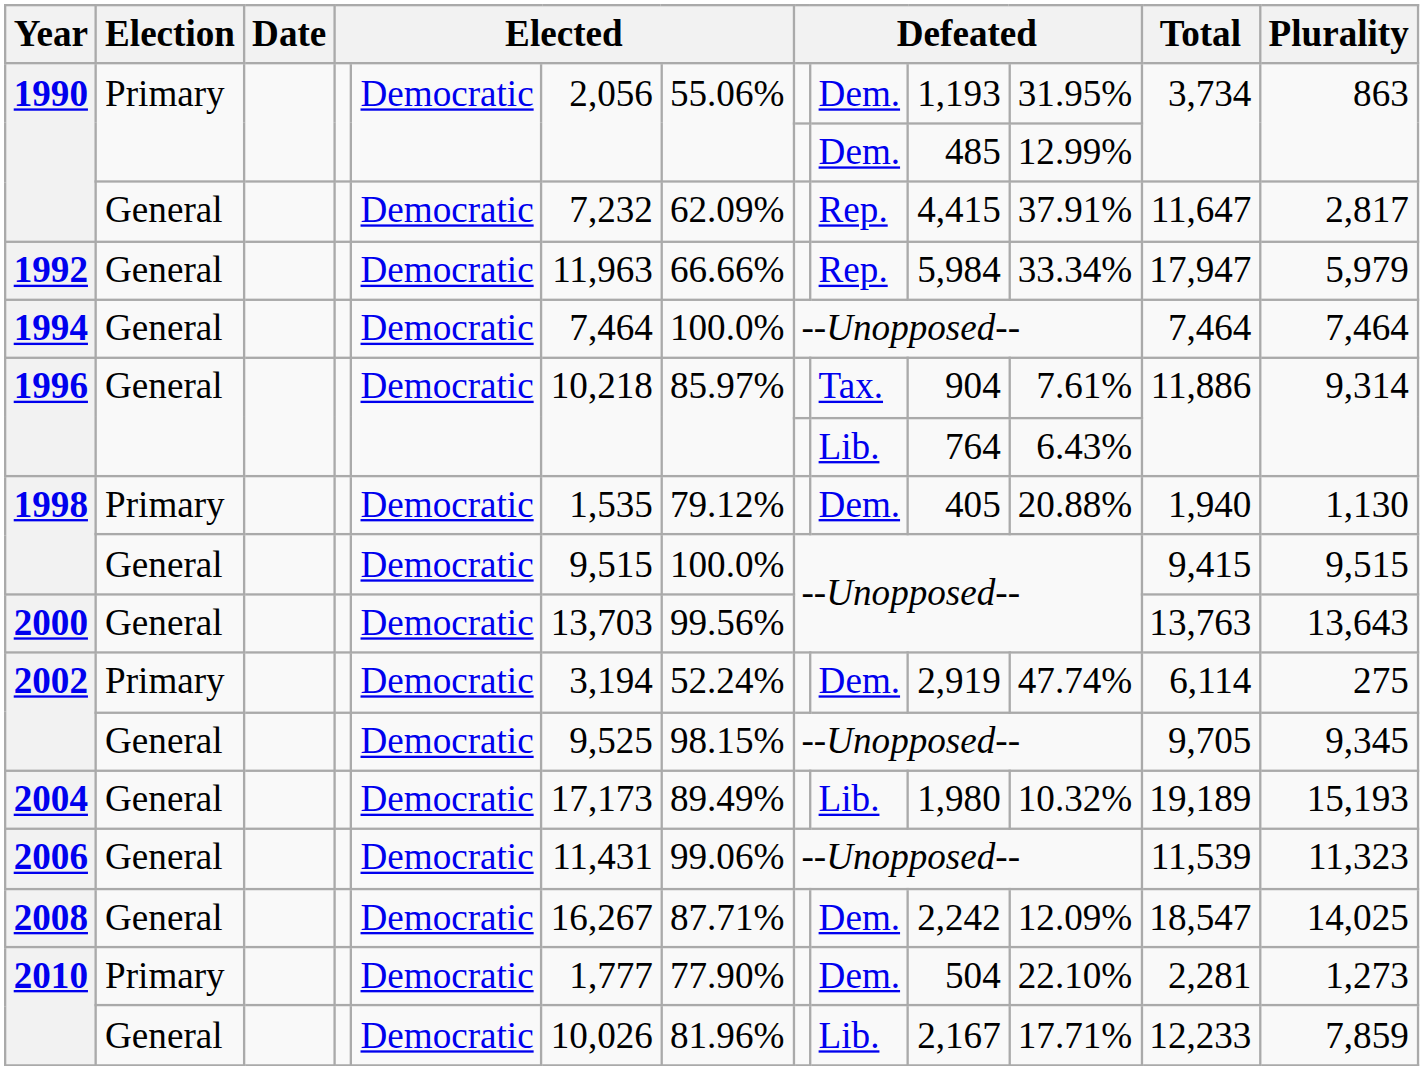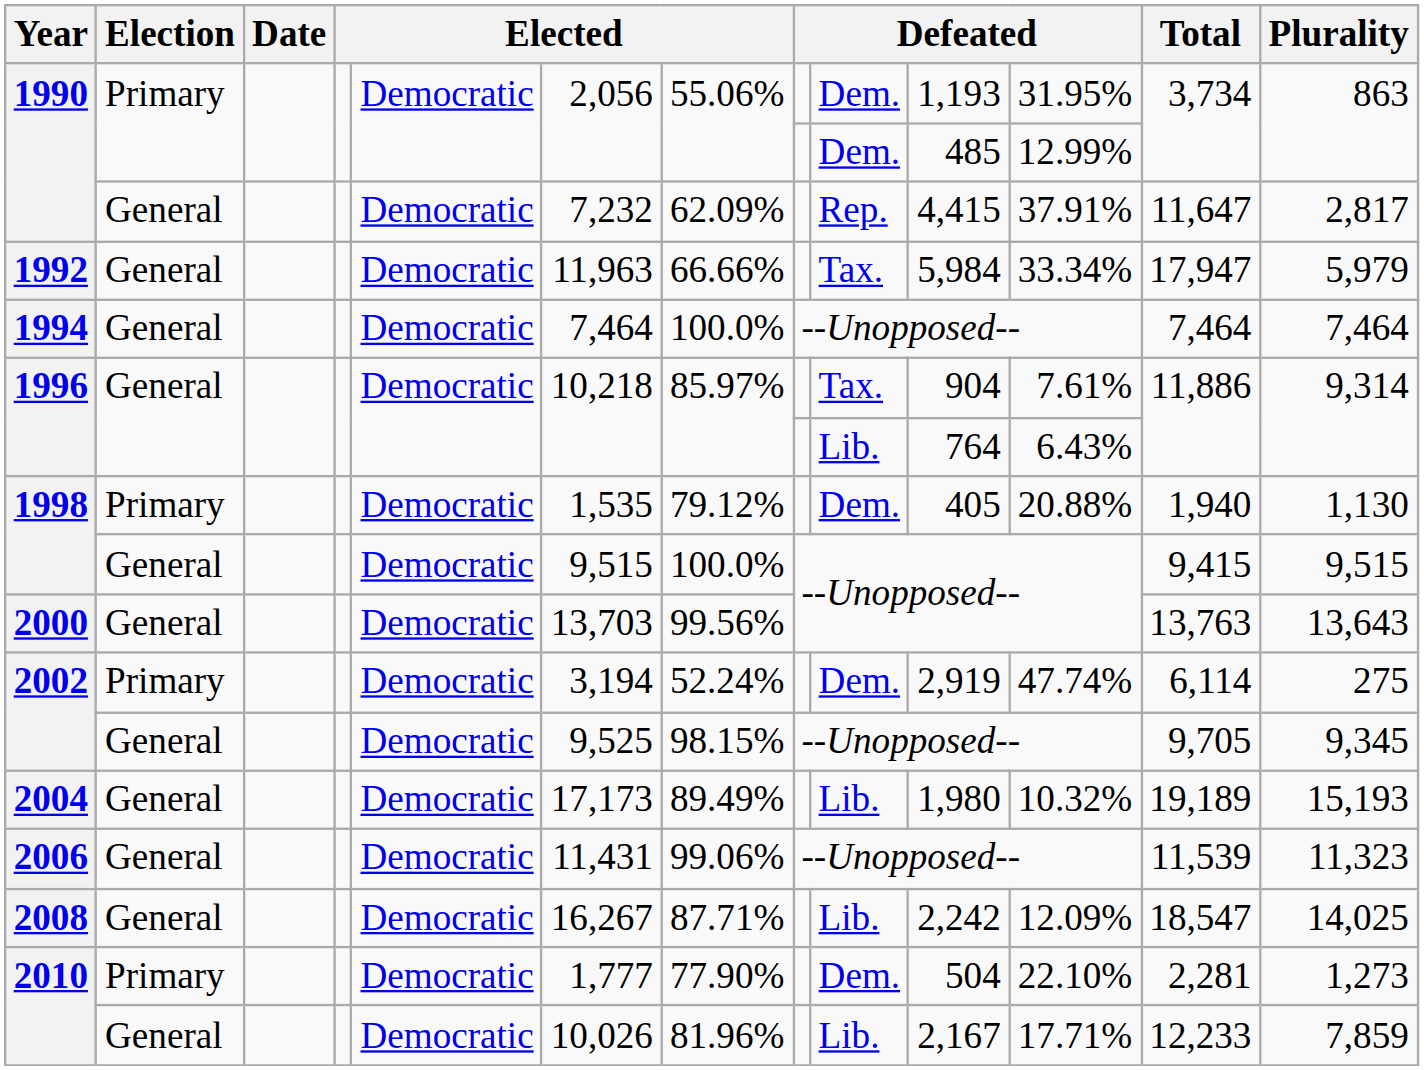 <table class=wikitable>
 <tr>
 <th>Year</th>
 <th>Election</th>
 <th>Date</th>
 <th ! colspan="4">Elected</th>
 <th ! colspan="4">Defeated</th>
 <th>Total</th>
 <th>Plurality</th>
 </tr>
 <tr>
 <th rowspan="3" valign="top"><a href='#'>1990</a></th>
 <td rowspan="2" valign="top">Primary</td>
 <td rowspan="2" valign="top"></td>
 <td rowspan="2" valign="top"></td>
 <td rowspan="2" valign="top" ><a href='#'>Democratic</a></td>
 <td rowspan="2" valign="top" align="right">2,056</td>
 <td rowspan="2" valign="top" align="right">55.06%</td>
 <td valign="top"></td>
 <td valign="top" ><a href='#'>Dem.</a></td>
 <td valign="top" align="right">1,193</td>
 <td valign="top" align="right">31.95%</td>
 <td rowspan="2" valign="top" align="right">3,734</td>
 <td rowspan="2" valign="top" align="right">863</td>
 </tr>
 <tr>
 <td valign="top"></td>
 <td valign="top" ><a href='#'>Dem.</a></td>
 <td valign="top" align="right">485</td>
 <td valign="top" align="right">12.99%</td>
 </tr>
 <tr>
 <td valign="top">General</td>
 <td valign="top"></td>
 <td valign="top"></td>
 <td valign="top" ><a href='#'>Democratic</a></td>
 <td valign="top" align="right">7,232</td>
 <td valign="top" align="right">62.09%</td>
 <td valign="top"></td>
 <td valign="top" ><a href='#'>Rep.</a></td>
 <td valign="top" align="right">4,415</td>
 <td valign="top" align="right">37.91%</td>
 <td valign="top" align="right">11,647</td>
 <td valign="top" align="right">2,817</td>
 </tr>
 <tr>
 <th valign="top"><a href='#'>1992</a></th>
 <td valign="top">General</td>
 <td valign="top"></td>
 <td valign="top"></td>
 <td valign="top" ><a href='#'>Democratic</a></td>
 <td valign="top" align="right">11,963</td>
 <td valign="top" align="right">66.66%</td>
 <td valign="top"></td>
-<td valign="top" ><a href='#'>Rep.</a></td>
+<td valign="top" ><a href='#'>Tax.</a></td>
 <td valign="top" align="right">5,984</td>
 <td valign="top" align="right">33.34%</td>
 <td valign="top" align="right">17,947</td>
 <td valign="top" align="right">5,979</td>
 </tr>
 <tr>
 <th valign="top"><a href='#'>1994</a></th>
 <td valign="top">General</td>
 <td valign="top"></td>
 <td valign="top"></td>
 <td valign="top" ><a href='#'>Democratic</a></td>
 <td valign="top" align="right">7,464</td>
 <td valign="top" align="right">100.0%</td>
 <td valign="top" colspan="4"><em>--Unopposed--</em></td>
 <td valign="top" align="right">7,464</td>
 <td valign="top" align="right">7,464</td>
 </tr>
 <tr>
 <th rowspan="2" valign="top"><a href='#'>1996</a></th>
 <td rowspan="2" valign="top">General</td>
 <td rowspan="2" valign="top"></td>
 <td rowspan="2" valign="top"></td>
 <td rowspan="2" valign="top" ><a href='#'>Democratic</a></td>
 <td rowspan="2" valign="top" align="right">10,218</td>
 <td rowspan="2" valign="top" align="right">85.97%</td>
 <td valign="top"></td>
 <td valign="top" ><a href='#'>Tax.</a></td>
 <td valign="top" align="right">904</td>
 <td valign="top" align="right">7.61%</td>
 <td rowspan="2" valign="top" align="right">11,886</td>
 <td rowspan="2" valign="top" align="right">9,314</td>
 </tr>
 <tr>
 <td valign="top"></td>
 <td valign="top" ><a href='#'>Lib.</a></td>
 <td valign="top" align="right">764</td>
 <td valign="top" align="right">6.43%</td>
 </tr>
 <tr>
 <th rowspan="2" valign="top"><a href='#'>1998</a></th>
 <td valign="top">Primary</td>
 <td valign="top"></td>
 <td valign="top"></td>
 <td valign="top" ><a href='#'>Democratic</a></td>
 <td valign="top" align="right">1,535</td>
 <td valign="top" align="right">79.12%</td>
 <td valign="top"></td>
 <td valign="top" ><a href='#'>Dem.</a></td>
 <td valign="top" align="right">405</td>
 <td valign="top" align="right">20.88%</td>
 <td valign="top" align="right">1,940</td>
 <td valign="top" align="right">1,130</td>
 </tr>
 <tr>
 <td valign="top">General</td>
 <td valign="top"></td>
 <td valign="top"></td>
 <td valign="top" ><a href='#'>Democratic</a></td>
 <td valign="top" align="right">9,515</td>
 <td valign="top" align="right">100.0%</td>
 <td rowspan="2" colspan="4"><em>--Unopposed--</em></td>
 <td valign="top" align="right">9,415</td>
 <td valign="top" align="right">9,515</td>
 </tr>
 <tr>
 <th valign="top"><a href='#'>2000</a></th>
 <td valign="top">General</td>
 <td valign="top"></td>
 <td valign="top"></td>
 <td valign="top" ><a href='#'>Democratic</a></td>
 <td valign="top" align="right">13,703</td>
 <td valign="top" align="right">99.56%</td>
 <td valign="top" align="right">13,763</td>
 <td valign="top" align="right">13,643</td>
 </tr>
 <tr>
 <th rowspan="2" valign="top"><a href='#'>2002</a></th>
 <td valign="top">Primary</td>
 <td valign="top"></td>
 <td valign="top"></td>
 <td valign="top" ><a href='#'>Democratic</a></td>
 <td valign="top" align="right">3,194</td>
 <td valign="top" align="right">52.24%</td>
 <td valign="top"></td>
 <td valign="top" ><a href='#'>Dem.</a></td>
 <td valign="top" align="right">2,919</td>
 <td valign="top" align="right">47.74%</td>
 <td valign="top" align="right">6,114</td>
 <td valign="top" align="right">275</td>
 </tr>
 <tr>
 <td valign="top">General</td>
 <td valign="top"></td>
 <td valign="top"></td>
 <td valign="top" ><a href='#'>Democratic</a></td>
 <td valign="top" align="right">9,525</td>
 <td valign="top" align="right">98.15%</td>
 <td colspan="4"><em>--Unopposed--</em></td>
 <td valign="top" align="right">9,705</td>
 <td valign="top" align="right">9,345</td>
 </tr>
 <tr>
 <th valign="top"><a href='#'>2004</a></th>
 <td valign="top">General</td>
 <td valign="top"></td>
 <td valign="top"></td>
 <td valign="top" ><a href='#'>Democratic</a></td>
 <td valign="top" align="right">17,173</td>
 <td valign="top" align="right">89.49%</td>
 <td valign="top"></td>
 <td valign="top" ><a href='#'>Lib.</a></td>
 <td valign="top" align="right">1,980</td>
 <td valign="top" align="right">10.32%</td>
 <td valign="top" align="right">19,189</td>
 <td valign="top" align="right">15,193</td>
 </tr>
 <tr>
 <th valign="top"><a href='#'>2006</a></th>
 <td valign="top">General</td>
 <td valign="top"></td>
 <td valign="top"></td>
 <td valign="top" ><a href='#'>Democratic</a></td>
 <td valign="top" align="right">11,431</td>
 <td valign="top" align="right">99.06%</td>
 <td colspan="4"><em>--Unopposed--</em></td>
 <td valign="top" align="right">11,539</td>
 <td valign="top" align="right">11,323</td>
 </tr>
 <tr>
 <th valign="top"><a href='#'>2008</a></th>
 <td valign="top">General</td>
 <td valign="top"></td>
 <td valign="top"></td>
 <td valign="top" ><a href='#'>Democratic</a></td>
 <td valign="top" align="right">16,267</td>
 <td valign="top" align="right">87.71%</td>
 <td valign="top"></td>
-<td valign="top" ><a href='#'>Dem.</a></td>
+<td valign="top" ><a href='#'>Lib.</a></td>
 <td valign="top" align="right">2,242</td>
 <td valign="top" align="right">12.09%</td>
 <td valign="top" align="right">18,547</td>
 <td valign="top" align="right">14,025</td>
 </tr>
 <tr>
 <th rowspan="2" valign="top"><a href='#'>2010</a></th>
 <td valign="top">Primary</td>
 <td valign="top"></td>
 <td valign="top"></td>
 <td valign="top" ><a href='#'>Democratic</a></td>
 <td valign="top" align="right">1,777</td>
 <td valign="top" align="right">77.90%</td>
 <td valign="top"></td>
 <td valign="top" ><a href='#'>Dem.</a></td>
 <td valign="top" align="right">504</td>
 <td valign="top" align="right">22.10%</td>
 <td valign="top" align="right">2,281</td>
 <td valign="top" align="right">1,273</td>
 </tr>
 <tr>
 <td valign="top">General</td>
 <td valign="top"></td>
 <td valign="top"></td>
 <td valign="top" ><a href='#'>Democratic</a></td>
 <td valign="top" align="right">10,026</td>
 <td valign="top" align="right">81.96%</td>
 <td valign="top"></td>
 <td valign="top" ><a href='#'>Lib.</a></td>
 <td valign="top" align="right">2,167</td>
 <td valign="top" align="right">17.71%</td>
 <td valign="top" align="right">12,233</td>
 <td valign="top" align="right">7,859</td>
 </tr>
 </table>
